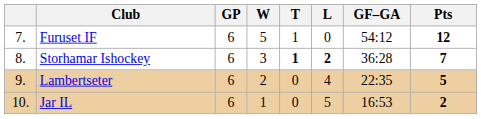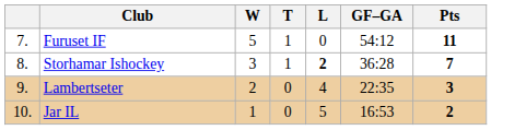 <table class="wikitable">
 <tr>
 <th width="30"></th>
 <th width="200">Club</th>
-<th width="30">GP</th>
 <th width="30">W</th>
 <th width="30">T</th>
 <th width="30">L</th>
 <th width="70">GF–GA</th>
 <th width="70">Pts</th>
 </tr>
 <tr bgcolor="#FFFFFF" align="center">
 <td>7.</td>
 <td align="left"><a href='#'>Furuset IF</a></td>
-<td>6</td>
 <td>5</td>
 <td>1</td>
 <td>0</td>
 <td>54:12</td>
-<td><strong>12</strong></td>
+<td><strong>11</strong></td>
 </tr>
 <tr bgcolor="#FFFFFF" align="center">
 <td>8.</td>
 <td align="left"><a href='#'>Storhamar Ishockey</a></td>
-<td>6</td>
 <td>3</td>
-<td><strong>1</strong></td>
+<td>1</td>
 <td><strong>2</strong></td>
 <td>36:28</td>
 <td><strong>7</strong></td>
 </tr>
 <tr bgcolor="#EECFA1" align="center">
 <td>9.</td>
 <td align="left"><a href='#'>Lambertseter</a></td>
-<td>6</td>
 <td>2</td>
 <td>0</td>
 <td>4</td>
 <td>22:35</td>
-<td><strong>5</strong></td>
+<td><strong>3</strong></td>
 </tr>
 <tr bgcolor="#EECFA1" align="center">
 <td>10.</td>
 <td align="left"><a href='#'>Jar IL</a></td>
-<td>6</td>
 <td>1</td>
 <td>0</td>
 <td>5</td>
 <td>16:53</td>
 <td><strong>2</strong></td>
 </tr>
 </table>
